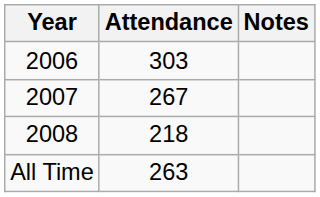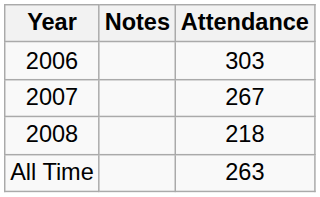 <table class="wikitable">
 <tr>
 <th>Year</th>
+<th>Notes</th>
 <th>Attendance</th>
-<th>Notes</th>
 </tr>
 <tr>
 <td align="center">2006</td>
+<td align="center"></td>
 <td align="center">303</td>
-<td align="center"></td>
 </tr>
 <tr>
 <td align="center">2007</td>
+<td align="center"></td>
 <td align="center">267</td>
-<td align="center"></td>
 </tr>
 <tr>
 <td align="center">2008</td>
+<td align="center"></td>
 <td align="center">218</td>
-<td align="center"></td>
 </tr>
 <tr>
 <td align="center">All Time</td>
+<td align="center"></td>
 <td align="center">263</td>
-<td align="center"></td>
 </tr>
 </table>
